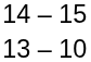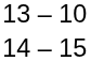 <table style="text-align:center">
 <tr>
 <th width=200></th>
 <th width=100></th>
 <th width=200></th>
 </tr>
 <tr>
+<td align=right><strong></strong></td>
+<td>13 – 10</td>
+<td align=left></td>
+</tr>
+<tr>
 <td align=right></td>
 <td>14 – 15</td>
 <td align=left><strong></strong></td>
 </tr>
-<tr>
-<td align=right><strong></strong></td>
-<td>13 – 10</td>
-<td align=left></td>
-</tr>
 </table>
